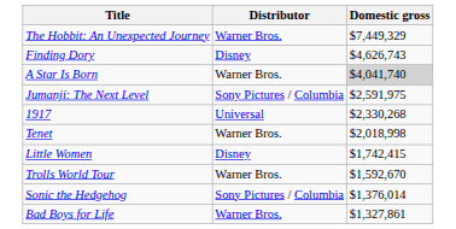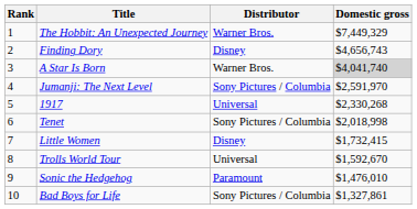 <table class="wikitable sortable" style="margin:auto; margin:auto;">
 <tr>
+<th>Rank</th>
 <th>Title</th>
 <th>Distributor</th>
 <th>Domestic gross</th>
 </tr>
 <tr>
+<td>1</td>
 <td><em><a href='#'>The Hobbit: An Unexpected Journey</a></em></td>
 <td><a href='#'>Warner Bros.</a></td>
 <td>$7,449,329</td>
 </tr>
 <tr>
+<td>2</td>
 <td><em><a href='#'>Finding Dory</a></em></td>
 <td><a href='#'>Disney</a></td>
-<td>$4,626,743</td>
+<td>$4,656,743</td>
 </tr>
 <tr>
+<td>3</td>
 <td><em><a href='#'>A Star Is Born</a></em></td>
 <td>Warner Bros.</td>
 <td style="background: lightgrey;">$4,041,740</td>
 </tr>
 <tr>
+<td>4</td>
 <td><em><a href='#'>Jumanji: The Next Level</a></em></td>
 <td><a href='#'>Sony Pictures</a> / <a href='#'>Columbia</a></td>
-<td>$2,591,975</td>
+<td>$2,591,970</td>
 </tr>
 <tr>
+<td>5</td>
 <td><em><a href='#'>1917</a></em></td>
 <td><a href='#'>Universal</a></td>
 <td>$2,330,268</td>
 </tr>
 <tr>
+<td>6</td>
 <td><em><a href='#'>Tenet</a></em></td>
-<td>Warner Bros.</td>
+<td>Sony Pictures / Columbia</td>
 <td>$2,018,998</td>
 </tr>
 <tr>
+<td>7</td>
 <td><em><a href='#'>Little Women</a></em></td>
 <td><a href='#'>Disney</a></td>
-<td>$1,742,415</td>
+<td>$1,732,415</td>
 </tr>
 <tr>
+<td>8</td>
 <td><em><a href='#'>Trolls World Tour</a></em></td>
-<td>Warner Bros.</td>
+<td>Universal</td>
 <td>$1,592,670</td>
 </tr>
 <tr>
+<td>9</td>
 <td><em><a href='#'>Sonic the Hedgehog</a></em></td>
-<td><a href='#'>Sony Pictures</a> / <a href='#'>Columbia</a></td>
-<td>$1,376,014</td>
+<td><a href='#'>Paramount</a></td>
+<td>$1,476,010</td>
 </tr>
 <tr>
+<td>10</td>
 <td><em><a href='#'>Bad Boys for Life</a></em></td>
-<td><a href='#'>Warner Bros.</a></td>
+<td>Sony Pictures / Columbia</td>
 <td>$1,327,861</td>
 </tr>
 </table>
